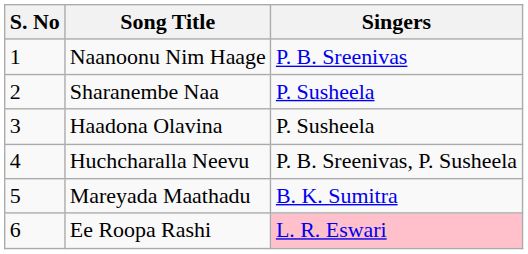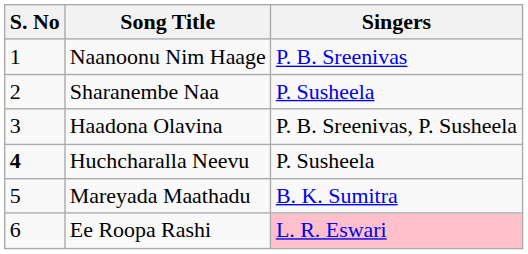 <table class=wikitable>
 <tr>
 <th>S. No</th>
 <th>Song Title</th>
 <th>Singers</th>
 </tr>
 <tr>
 <td>1</td>
 <td>Naanoonu Nim Haage</td>
 <td><a href='#'>P. B. Sreenivas</a></td>
 </tr>
 <tr>
 <td>2</td>
 <td>Sharanembe Naa</td>
 <td><a href='#'>P. Susheela</a></td>
 </tr>
 <tr>
 <td>3</td>
 <td>Haadona Olavina</td>
-<td>P. Susheela</td>
+<td>P. B. Sreenivas, P. Susheela</td>
 </tr>
 <tr>
-<td>4</td>
+<td><strong>4</strong></td>
 <td>Huchcharalla Neevu</td>
-<td>P. B. Sreenivas, P. Susheela</td>
+<td>P. Susheela</td>
 </tr>
 <tr>
 <td>5</td>
 <td>Mareyada Maathadu</td>
 <td><a href='#'>B. K. Sumitra</a></td>
 </tr>
 <tr>
 <td>6</td>
 <td>Ee Roopa Rashi</td>
 <td style="background: pink;"><a href='#'>L. R. Eswari</a></td>
 </tr>
 </table>
